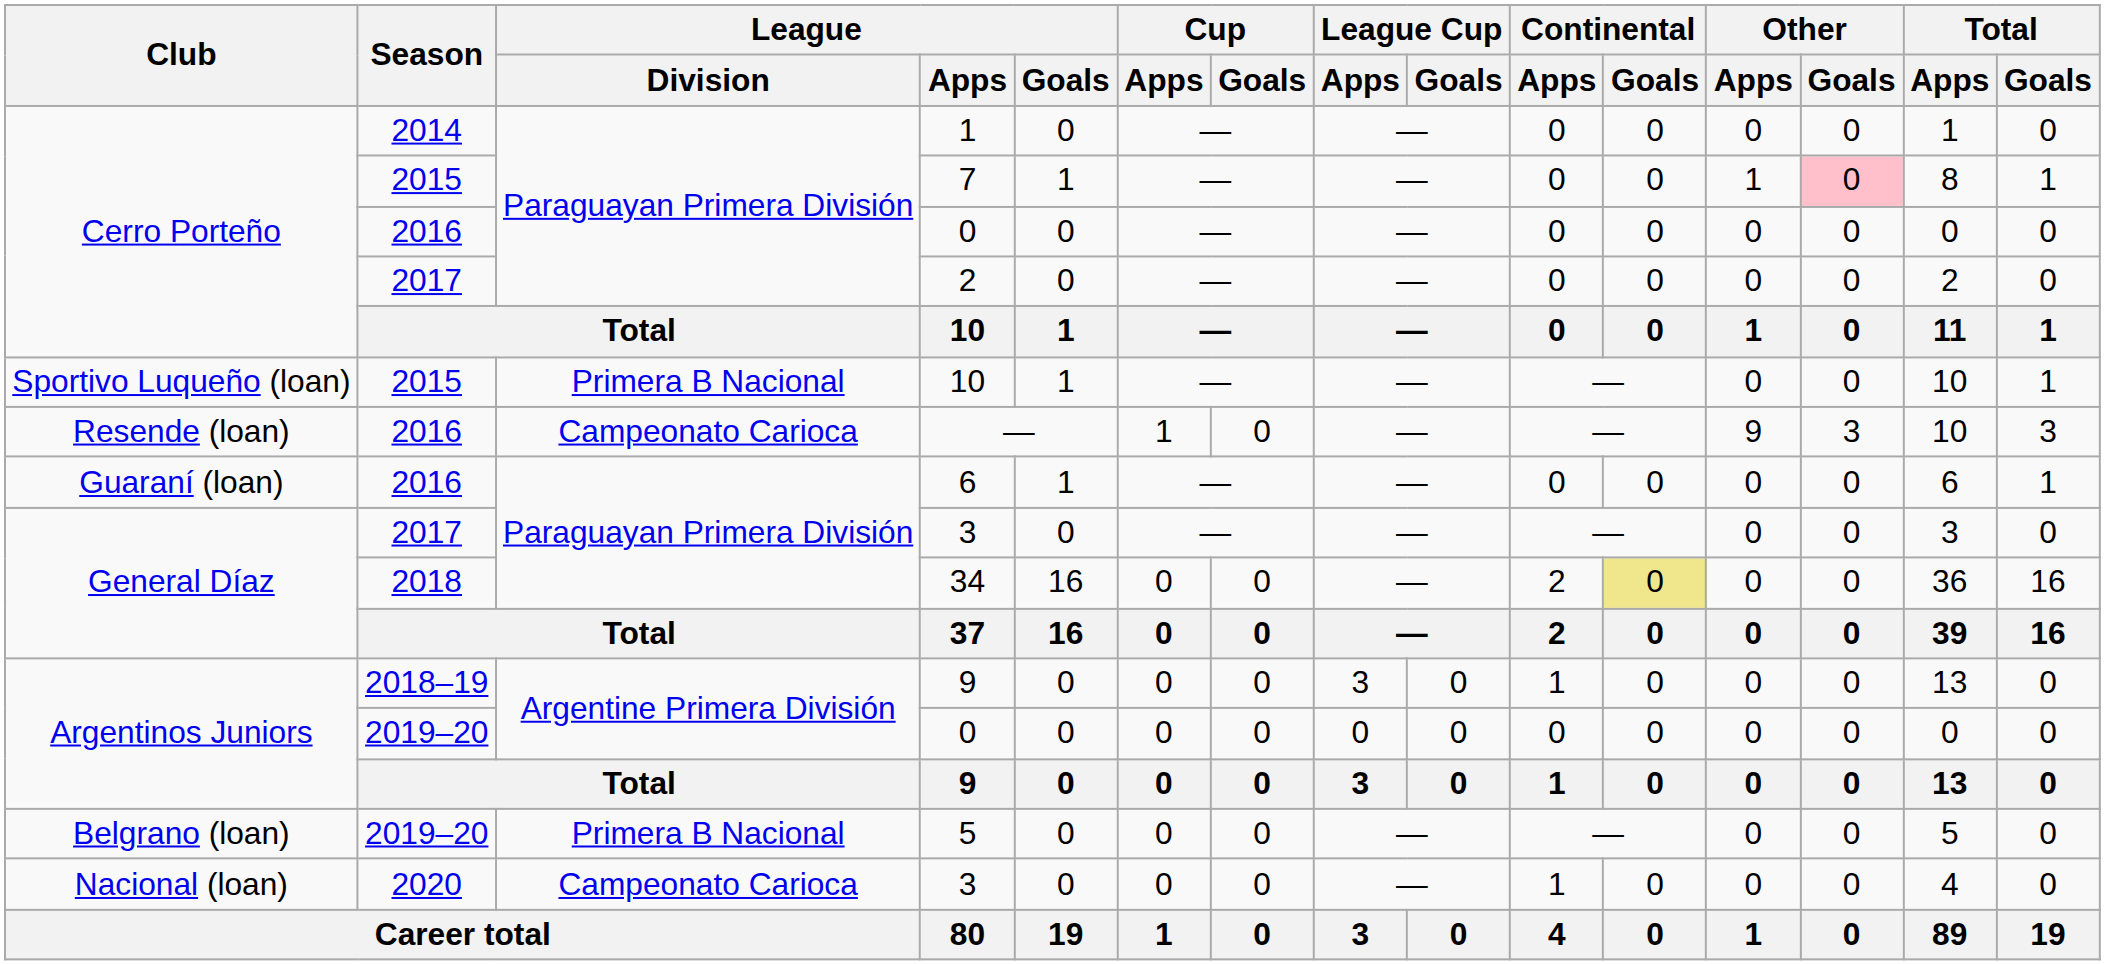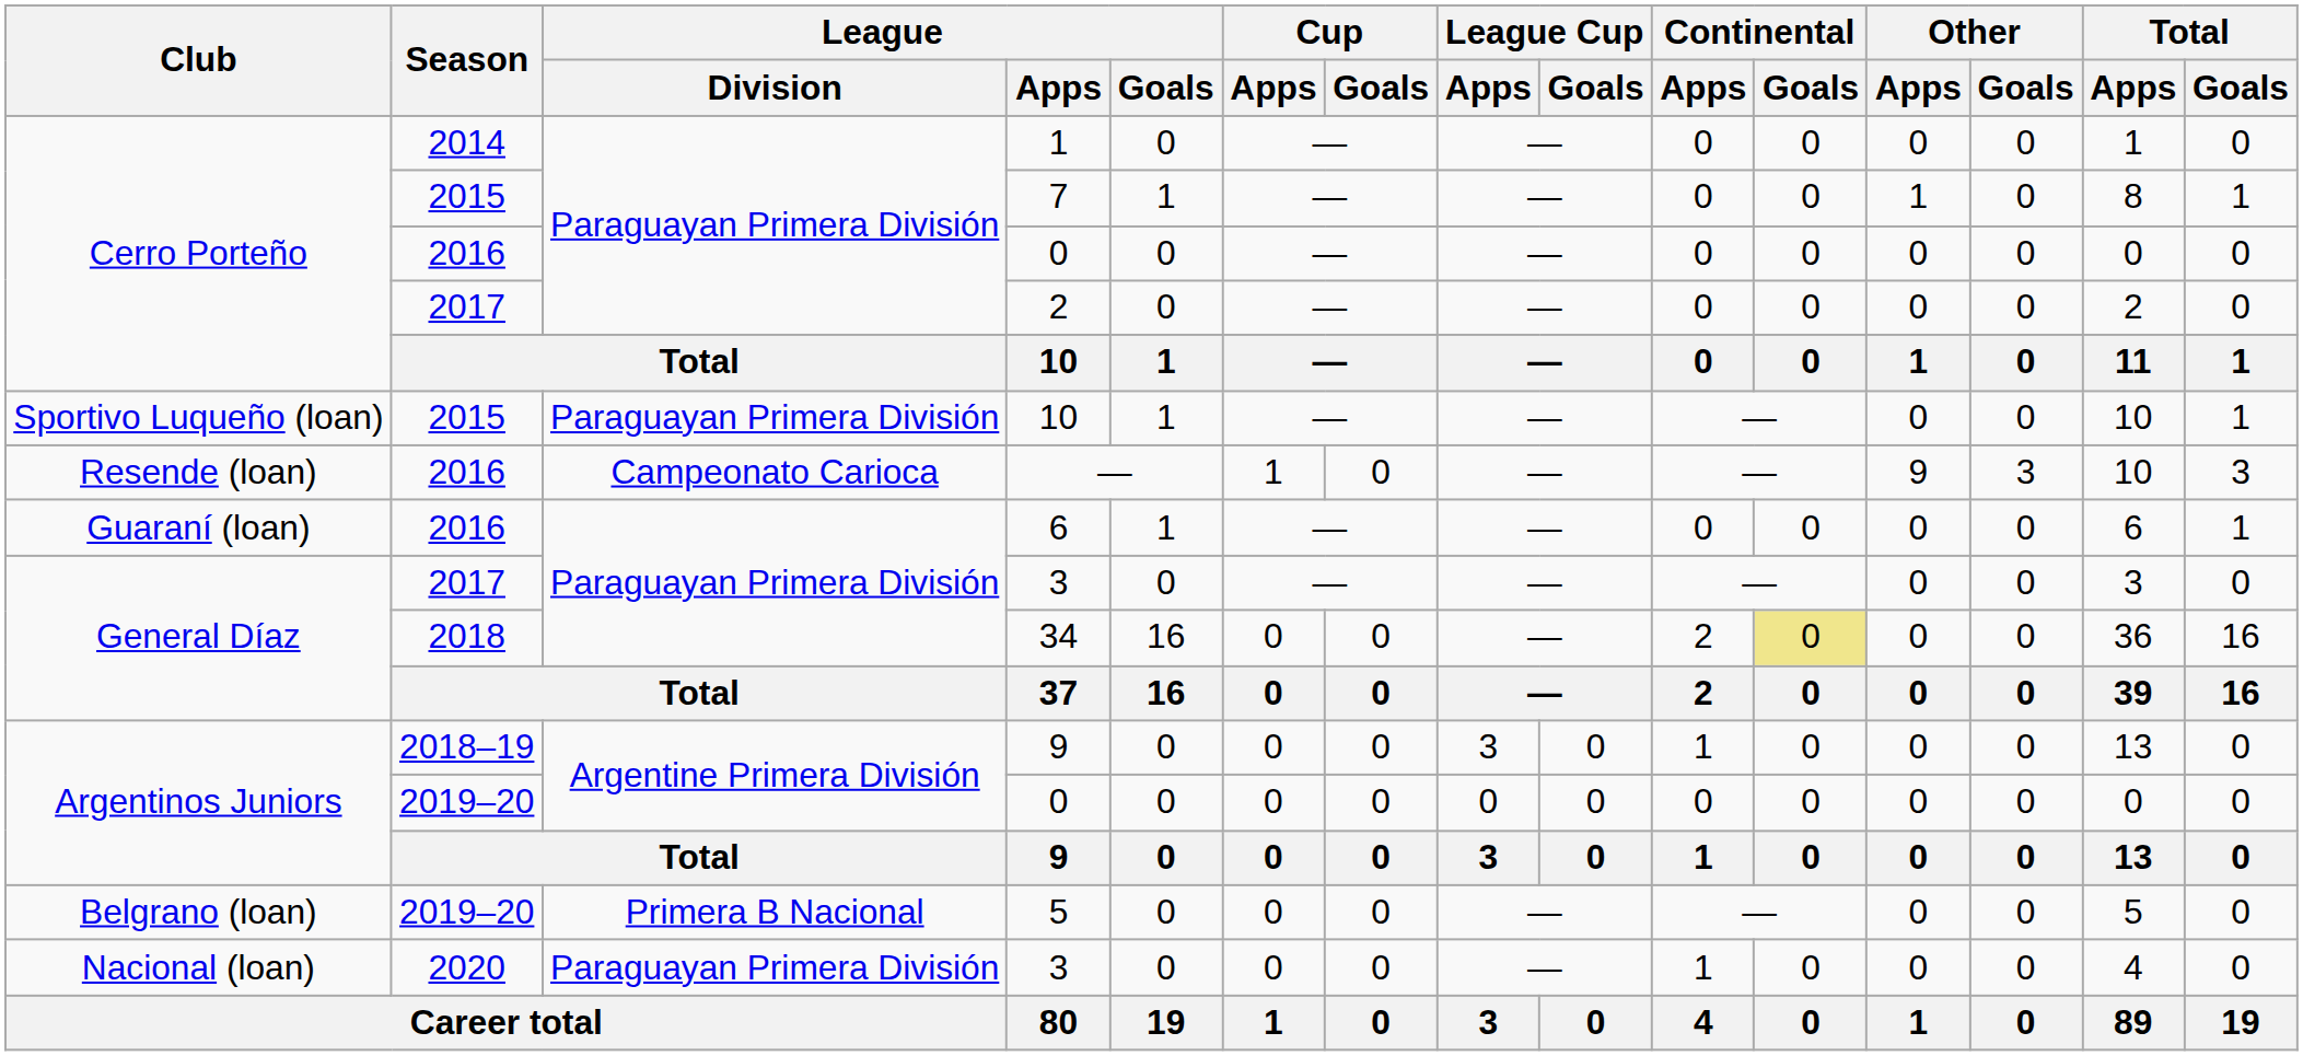 <table class="wikitable" style="text-align:center">
 <tr>
 <th rowspan="2">Club</th>
 <th rowspan="2">Season</th>
 <th colspan="3">League</th>
 <th colspan="2">Cup</th>
 <th colspan="2">League Cup</th>
 <th colspan="2">Continental</th>
 <th colspan="2">Other</th>
 <th colspan="2">Total</th>
 </tr>
 <tr>
 <th>Division</th>
 <th>Apps</th>
 <th>Goals</th>
 <th>Apps</th>
 <th>Goals</th>
 <th>Apps</th>
 <th>Goals</th>
 <th>Apps</th>
 <th>Goals</th>
 <th>Apps</th>
 <th>Goals</th>
 <th>Apps</th>
 <th>Goals</th>
 </tr>
 <tr>
 <td rowspan="5"><a href='#'>Cerro Porteño</a></td>
 <td><a href='#'>2014</a></td>
 <td rowspan="4"><a href='#'>Paraguayan Primera División</a></td>
 <td>1</td>
 <td>0</td>
 <td colspan="2">—</td>
 <td colspan="2">—</td>
 <td>0</td>
 <td>0</td>
 <td>0</td>
 <td>0</td>
 <td>1</td>
 <td>0</td>
 </tr>
 <tr>
 <td><a href='#'>2015</a></td>
 <td>7</td>
 <td>1</td>
 <td colspan="2">—</td>
 <td colspan="2">—</td>
 <td>0</td>
 <td>0</td>
 <td>1</td>
-<td style="background: pink;">0</td>
+<td>0</td>
 <td>8</td>
 <td>1</td>
 </tr>
 <tr>
 <td><a href='#'>2016</a></td>
 <td>0</td>
 <td>0</td>
 <td colspan="2">—</td>
 <td colspan="2">—</td>
 <td>0</td>
 <td>0</td>
 <td>0</td>
 <td>0</td>
 <td>0</td>
 <td>0</td>
 </tr>
 <tr>
 <td><a href='#'>2017</a></td>
 <td>2</td>
 <td>0</td>
 <td colspan="2">—</td>
 <td colspan="2">—</td>
 <td>0</td>
 <td>0</td>
 <td>0</td>
 <td>0</td>
 <td>2</td>
 <td>0</td>
 </tr>
 <tr>
 <th colspan="2">Total</th>
 <th>10</th>
 <th>1</th>
 <th colspan="2">—</th>
 <th colspan="2">—</th>
 <th>0</th>
 <th>0</th>
 <th>1</th>
 <th>0</th>
 <th>11</th>
 <th>1</th>
 </tr>
 <tr>
 <td rowspan="1"><a href='#'>Sportivo Luqueño</a> (loan)</td>
 <td><a href='#'>2015</a></td>
-<td rowspan="1"><a href='#'>Primera B Nacional</a></td>
+<td rowspan="1"><a href='#'>Paraguayan Primera División</a></td>
 <td>10</td>
 <td>1</td>
 <td colspan="2">—</td>
 <td colspan="2">—</td>
 <td colspan="2">—</td>
 <td>0</td>
 <td>0</td>
 <td>10</td>
 <td>1</td>
 </tr>
 <tr>
 <td rowspan="1"><a href='#'>Resende</a> (loan)</td>
 <td><a href='#'>2016</a></td>
 <td rowspan="1"><a href='#'>Campeonato Carioca</a></td>
 <td colspan="2">—</td>
 <td>1</td>
 <td>0</td>
 <td colspan="2">—</td>
 <td colspan="2">—</td>
 <td>9</td>
 <td>3</td>
 <td>10</td>
 <td>3</td>
 </tr>
 <tr>
 <td rowspan="1"><a href='#'>Guaraní</a> (loan)</td>
 <td><a href='#'>2016</a></td>
 <td rowspan="3"><a href='#'>Paraguayan Primera División</a></td>
 <td>6</td>
 <td>1</td>
 <td colspan="2">—</td>
 <td colspan="2">—</td>
 <td>0</td>
 <td>0</td>
 <td>0</td>
 <td>0</td>
 <td>6</td>
 <td>1</td>
 </tr>
 <tr>
 <td rowspan="3"><a href='#'>General Díaz</a></td>
 <td><a href='#'>2017</a></td>
 <td>3</td>
 <td>0</td>
 <td colspan="2">—</td>
 <td colspan="2">—</td>
 <td colspan="2">—</td>
 <td>0</td>
 <td>0</td>
 <td>3</td>
 <td>0</td>
 </tr>
 <tr>
 <td><a href='#'>2018</a></td>
 <td>34</td>
 <td>16</td>
 <td>0</td>
 <td>0</td>
 <td colspan="2">—</td>
 <td>2</td>
 <td style="background: khaki;">0</td>
 <td>0</td>
 <td>0</td>
 <td>36</td>
 <td>16</td>
 </tr>
 <tr>
 <th colspan="2">Total</th>
 <th>37</th>
 <th>16</th>
 <th>0</th>
 <th>0</th>
 <th colspan="2">—</th>
 <th>2</th>
 <th>0</th>
 <th>0</th>
 <th>0</th>
 <th>39</th>
 <th>16</th>
 </tr>
 <tr>
 <td rowspan="3"><a href='#'>Argentinos Juniors</a></td>
 <td><a href='#'>2018–19</a></td>
 <td rowspan="2"><a href='#'>Argentine Primera División</a></td>
 <td>9</td>
 <td>0</td>
 <td>0</td>
 <td>0</td>
 <td>3</td>
 <td>0</td>
 <td>1</td>
 <td>0</td>
 <td>0</td>
 <td>0</td>
 <td>13</td>
 <td>0</td>
 </tr>
 <tr>
 <td><a href='#'>2019–20</a></td>
 <td>0</td>
 <td>0</td>
 <td>0</td>
 <td>0</td>
 <td>0</td>
 <td>0</td>
 <td>0</td>
 <td>0</td>
 <td>0</td>
 <td>0</td>
 <td>0</td>
 <td>0</td>
 </tr>
 <tr>
 <th colspan="2">Total</th>
 <th>9</th>
 <th>0</th>
 <th>0</th>
 <th>0</th>
 <th>3</th>
 <th>0</th>
 <th>1</th>
 <th>0</th>
 <th>0</th>
 <th>0</th>
 <th>13</th>
 <th>0</th>
 </tr>
 <tr>
 <td rowspan="1"><a href='#'>Belgrano</a> (loan)</td>
 <td><a href='#'>2019–20</a></td>
 <td rowspan="1"><a href='#'>Primera B Nacional</a></td>
 <td>5</td>
 <td>0</td>
 <td>0</td>
 <td>0</td>
 <td colspan="2">—</td>
 <td colspan="2">—</td>
 <td>0</td>
 <td>0</td>
 <td>5</td>
 <td>0</td>
 </tr>
 <tr>
 <td rowspan="1"><a href='#'>Nacional</a> (loan)</td>
 <td><a href='#'>2020</a></td>
-<td rowspan="1"><a href='#'>Campeonato Carioca</a></td>
+<td rowspan="1"><a href='#'>Paraguayan Primera División</a></td>
 <td>3</td>
 <td>0</td>
 <td>0</td>
 <td>0</td>
 <td colspan="2">—</td>
 <td>1</td>
 <td>0</td>
 <td>0</td>
 <td>0</td>
 <td>4</td>
 <td>0</td>
 </tr>
 <tr>
 <th colspan="3">Career total</th>
 <th>80</th>
 <th>19</th>
 <th>1</th>
 <th>0</th>
 <th>3</th>
 <th>0</th>
 <th>4</th>
 <th>0</th>
 <th>1</th>
 <th>0</th>
 <th>89</th>
 <th>19</th>
 </tr>
 </table>
